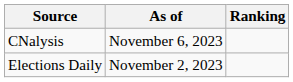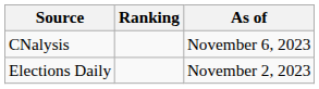 <table class="wikitable" style="text-align:center">
 <tr>
 <th>Source</th>
+<th>Ranking</th>
 <th>As of</th>
-<th>Ranking</th>
 </tr>
 <tr>
 <td align=left>CNalysis</td>
+<td></td>
 <td>November 6, 2023</td>
-<td></td>
 </tr>
 <tr>
 <td align=left>Elections Daily</td>
+<td></td>
 <td>November 2, 2023</td>
-<td></td>
 </tr>
 </table>
